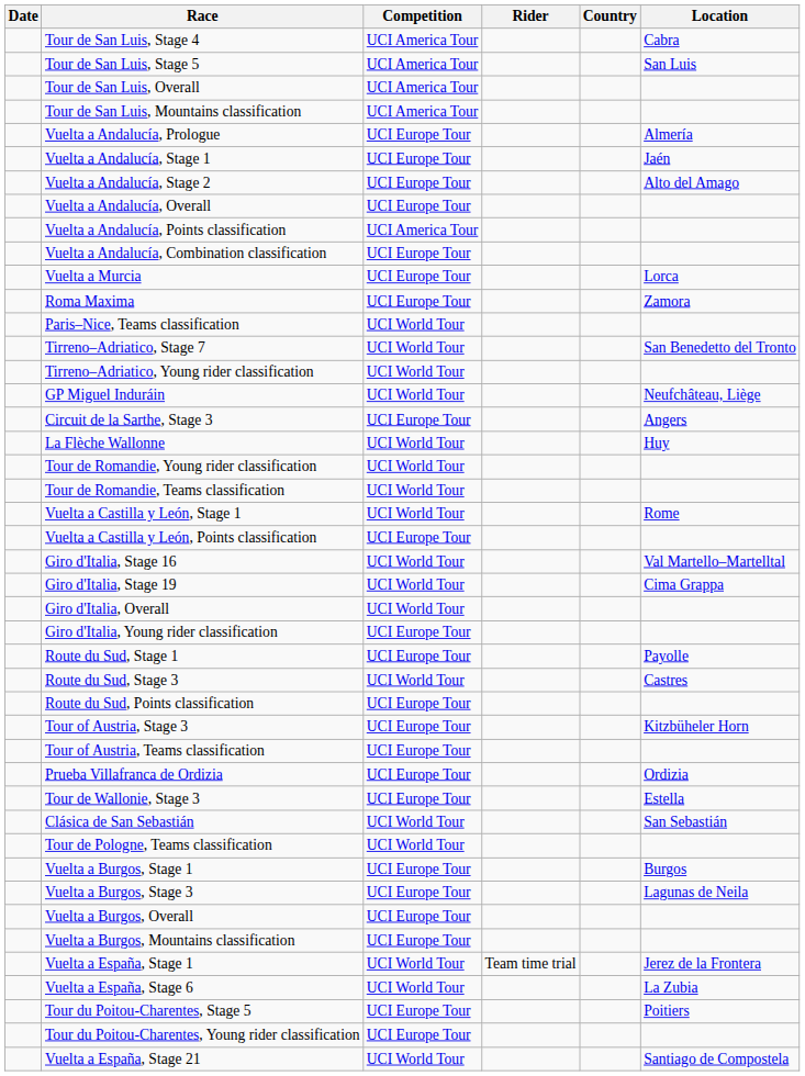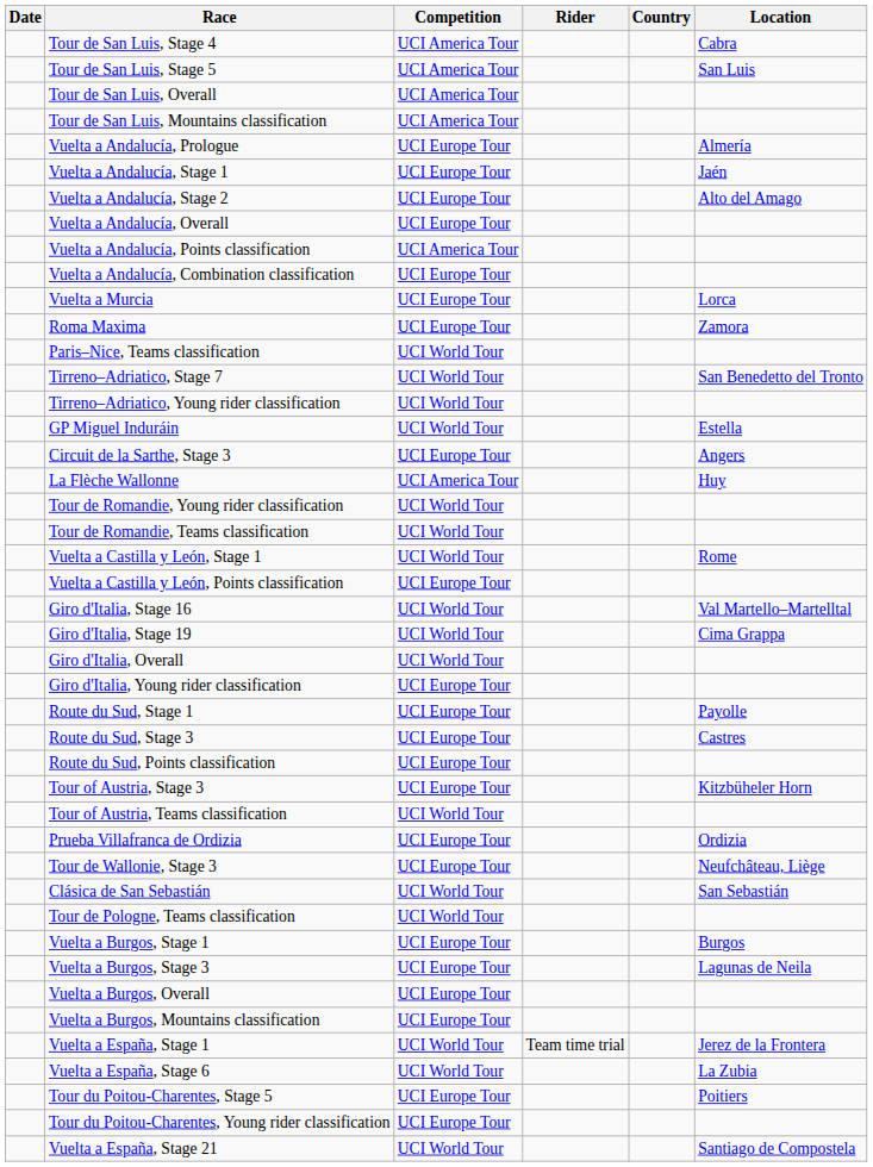 <table class="wikitable sortable">
 <tr>
 <th>Date</th>
 <th>Race</th>
 <th>Competition</th>
 <th>Rider</th>
 <th>Country</th>
 <th>Location</th>
 </tr>
 <tr>
 <td></td>
 <td><a href='#'>Tour de San Luis</a>, Stage 4</td>
 <td><a href='#'>UCI America Tour</a></td>
 <td></td>
 <td></td>
 <td><a href='#'>Cabra</a></td>
 </tr>
 <tr>
 <td></td>
 <td><a href='#'>Tour de San Luis</a>, Stage 5</td>
 <td><a href='#'>UCI America Tour</a></td>
 <td></td>
 <td></td>
 <td><a href='#'>San Luis</a></td>
 </tr>
 <tr>
 <td></td>
 <td><a href='#'>Tour de San Luis</a>, Overall</td>
 <td><a href='#'>UCI America Tour</a></td>
 <td></td>
 <td></td>
 <td></td>
 </tr>
 <tr>
 <td></td>
 <td><a href='#'>Tour de San Luis</a>, Mountains classification</td>
 <td><a href='#'>UCI America Tour</a></td>
 <td></td>
 <td></td>
 <td></td>
 </tr>
 <tr>
 <td></td>
 <td><a href='#'>Vuelta a Andalucía</a>, Prologue</td>
 <td><a href='#'>UCI Europe Tour</a></td>
 <td></td>
 <td></td>
 <td><a href='#'>Almería</a></td>
 </tr>
 <tr>
 <td></td>
 <td><a href='#'>Vuelta a Andalucía</a>, Stage 1</td>
 <td><a href='#'>UCI Europe Tour</a></td>
 <td></td>
 <td></td>
 <td><a href='#'>Jaén</a></td>
 </tr>
 <tr>
 <td></td>
 <td><a href='#'>Vuelta a Andalucía</a>, Stage 2</td>
 <td><a href='#'>UCI Europe Tour</a></td>
 <td></td>
 <td></td>
 <td><a href='#'>Alto del Amago</a></td>
 </tr>
 <tr>
 <td></td>
 <td><a href='#'>Vuelta a Andalucía</a>, Overall</td>
 <td><a href='#'>UCI Europe Tour</a></td>
 <td></td>
 <td></td>
 <td></td>
 </tr>
 <tr>
 <td></td>
 <td><a href='#'>Vuelta a Andalucía</a>, Points classification</td>
 <td><a href='#'>UCI America Tour</a></td>
 <td></td>
 <td></td>
 <td></td>
 </tr>
 <tr>
 <td></td>
 <td><a href='#'>Vuelta a Andalucía</a>, Combination classification</td>
 <td><a href='#'>UCI Europe Tour</a></td>
 <td></td>
 <td></td>
 <td></td>
 </tr>
 <tr>
 <td></td>
 <td><a href='#'>Vuelta a Murcia</a></td>
 <td><a href='#'>UCI Europe Tour</a></td>
 <td></td>
 <td></td>
 <td><a href='#'>Lorca</a></td>
 </tr>
 <tr>
 <td></td>
 <td><a href='#'>Roma Maxima</a></td>
 <td><a href='#'>UCI Europe Tour</a></td>
 <td></td>
 <td></td>
 <td><a href='#'>Zamora</a></td>
 </tr>
 <tr>
 <td></td>
 <td><a href='#'>Paris–Nice</a>, Teams classification</td>
 <td><a href='#'>UCI World Tour</a></td>
 <td align="center"></td>
 <td></td>
 <td></td>
 </tr>
 <tr>
 <td></td>
 <td><a href='#'>Tirreno–Adriatico</a>, Stage 7</td>
 <td><a href='#'>UCI World Tour</a></td>
 <td></td>
 <td></td>
 <td><a href='#'>San Benedetto del Tronto</a></td>
 </tr>
 <tr>
 <td></td>
 <td><a href='#'>Tirreno–Adriatico</a>, Young rider classification</td>
 <td><a href='#'>UCI World Tour</a></td>
 <td></td>
 <td></td>
 <td></td>
 </tr>
 <tr>
 <td></td>
 <td><a href='#'>GP Miguel Induráin</a></td>
 <td><a href='#'>UCI World Tour</a></td>
 <td></td>
 <td></td>
-<td><a href='#'>Neufchâteau, Liège</a></td>
+<td><a href='#'>Estella</a></td>
 </tr>
 <tr>
 <td></td>
 <td><a href='#'>Circuit de la Sarthe</a>, Stage 3</td>
 <td><a href='#'>UCI Europe Tour</a></td>
 <td></td>
 <td></td>
 <td><a href='#'>Angers</a></td>
 </tr>
 <tr>
 <td></td>
 <td><a href='#'>La Flèche Wallonne</a></td>
-<td><a href='#'>UCI World Tour</a></td>
+<td><a href='#'>UCI America Tour</a></td>
 <td></td>
 <td></td>
 <td><a href='#'>Huy</a></td>
 </tr>
 <tr>
 <td></td>
 <td><a href='#'>Tour de Romandie</a>, Young rider classification</td>
 <td><a href='#'>UCI World Tour</a></td>
 <td></td>
 <td></td>
 <td></td>
 </tr>
 <tr>
 <td></td>
 <td><a href='#'>Tour de Romandie</a>, Teams classification</td>
 <td><a href='#'>UCI World Tour</a></td>
 <td align="center"></td>
 <td></td>
 <td></td>
 </tr>
 <tr>
 <td></td>
 <td><a href='#'>Vuelta a Castilla y León</a>, Stage 1</td>
 <td><a href='#'>UCI World Tour</a></td>
 <td></td>
 <td></td>
 <td><a href='#'>Rome</a></td>
 </tr>
 <tr>
 <td></td>
 <td><a href='#'>Vuelta a Castilla y León</a>, Points classification</td>
 <td><a href='#'>UCI Europe Tour</a></td>
 <td></td>
 <td></td>
 <td></td>
 </tr>
 <tr>
 <td></td>
 <td><a href='#'>Giro d'Italia</a>, Stage 16</td>
 <td><a href='#'>UCI World Tour</a></td>
 <td></td>
 <td></td>
 <td><a href='#'>Val Martello–Martelltal</a></td>
 </tr>
 <tr>
 <td></td>
 <td><a href='#'>Giro d'Italia</a>, Stage 19</td>
 <td><a href='#'>UCI World Tour</a></td>
 <td></td>
 <td></td>
 <td><a href='#'>Cima Grappa</a></td>
 </tr>
 <tr>
 <td></td>
 <td><a href='#'>Giro d'Italia</a>, Overall</td>
 <td><a href='#'>UCI World Tour</a></td>
 <td></td>
 <td></td>
 <td></td>
 </tr>
 <tr>
 <td></td>
 <td><a href='#'>Giro d'Italia</a>, Young rider classification</td>
 <td><a href='#'>UCI Europe Tour</a></td>
 <td></td>
 <td></td>
 <td></td>
 </tr>
 <tr>
 <td></td>
 <td><a href='#'>Route du Sud</a>, Stage 1</td>
 <td><a href='#'>UCI Europe Tour</a></td>
 <td></td>
 <td></td>
 <td><a href='#'>Payolle</a></td>
 </tr>
 <tr>
 <td></td>
 <td><a href='#'>Route du Sud</a>, Stage 3</td>
-<td><a href='#'>UCI World Tour</a></td>
+<td><a href='#'>UCI Europe Tour</a></td>
 <td></td>
 <td></td>
 <td><a href='#'>Castres</a></td>
 </tr>
 <tr>
 <td></td>
 <td><a href='#'>Route du Sud</a>, Points classification</td>
 <td><a href='#'>UCI Europe Tour</a></td>
 <td></td>
 <td></td>
 <td></td>
 </tr>
 <tr>
 <td></td>
 <td><a href='#'>Tour of Austria</a>, Stage 3</td>
 <td><a href='#'>UCI Europe Tour</a></td>
 <td></td>
 <td></td>
 <td><a href='#'>Kitzbüheler Horn</a></td>
 </tr>
 <tr>
 <td></td>
 <td><a href='#'>Tour of Austria</a>, Teams classification</td>
-<td><a href='#'>UCI Europe Tour</a></td>
+<td><a href='#'>UCI World Tour</a></td>
 <td align="center"></td>
 <td></td>
 <td></td>
 </tr>
 <tr>
 <td></td>
 <td><a href='#'>Prueba Villafranca de Ordizia</a></td>
 <td><a href='#'>UCI Europe Tour</a></td>
 <td></td>
 <td></td>
 <td><a href='#'>Ordizia</a></td>
 </tr>
 <tr>
 <td></td>
 <td><a href='#'>Tour de Wallonie</a>, Stage 3</td>
 <td><a href='#'>UCI Europe Tour</a></td>
 <td></td>
 <td></td>
-<td><a href='#'>Estella</a></td>
+<td><a href='#'>Neufchâteau, Liège</a></td>
 </tr>
 <tr>
 <td></td>
 <td><a href='#'>Clásica de San Sebastián</a></td>
 <td><a href='#'>UCI World Tour</a></td>
 <td></td>
 <td></td>
 <td><a href='#'>San Sebastián</a></td>
 </tr>
 <tr>
 <td></td>
 <td><a href='#'>Tour de Pologne</a>, Teams classification</td>
 <td><a href='#'>UCI World Tour</a></td>
 <td align="center"></td>
 <td></td>
 <td></td>
 </tr>
 <tr>
 <td></td>
 <td><a href='#'>Vuelta a Burgos</a>, Stage 1</td>
 <td><a href='#'>UCI Europe Tour</a></td>
 <td></td>
 <td></td>
 <td><a href='#'>Burgos</a></td>
 </tr>
 <tr>
 <td></td>
 <td><a href='#'>Vuelta a Burgos</a>, Stage 3</td>
 <td><a href='#'>UCI Europe Tour</a></td>
 <td></td>
 <td></td>
 <td><a href='#'>Lagunas de Neila</a></td>
 </tr>
 <tr>
 <td></td>
 <td><a href='#'>Vuelta a Burgos</a>, Overall</td>
 <td><a href='#'>UCI Europe Tour</a></td>
 <td></td>
 <td></td>
 <td></td>
 </tr>
 <tr>
 <td></td>
 <td><a href='#'>Vuelta a Burgos</a>, Mountains classification</td>
 <td><a href='#'>UCI Europe Tour</a></td>
 <td></td>
 <td></td>
 <td></td>
 </tr>
 <tr>
 <td></td>
 <td><a href='#'>Vuelta a España</a>, Stage 1</td>
 <td><a href='#'>UCI World Tour</a></td>
 <td>Team time trial</td>
 <td></td>
 <td><a href='#'>Jerez de la Frontera</a></td>
 </tr>
 <tr>
 <td></td>
 <td><a href='#'>Vuelta a España</a>, Stage 6</td>
 <td><a href='#'>UCI World Tour</a></td>
 <td></td>
 <td></td>
 <td><a href='#'>La Zubia</a></td>
 </tr>
 <tr>
 <td></td>
 <td><a href='#'>Tour du Poitou-Charentes</a>, Stage 5</td>
 <td><a href='#'>UCI Europe Tour</a></td>
 <td></td>
 <td></td>
 <td><a href='#'>Poitiers</a></td>
 </tr>
 <tr>
 <td></td>
 <td><a href='#'>Tour du Poitou-Charentes</a>, Young rider classification</td>
 <td><a href='#'>UCI Europe Tour</a></td>
 <td></td>
 <td></td>
 <td></td>
 </tr>
 <tr>
 <td></td>
 <td><a href='#'>Vuelta a España</a>, Stage 21</td>
 <td><a href='#'>UCI World Tour</a></td>
 <td></td>
 <td></td>
 <td><a href='#'>Santiago de Compostela</a></td>
 </tr>
 </table>
